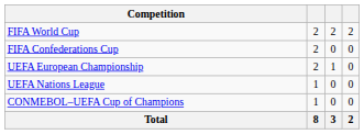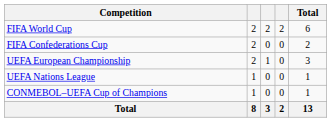 <table class="wikitable" style="width:30%; font-size:90%; text-align:center;">
 <tr>
 <th>Competition</th>
 <th></th>
 <th></th>
 <th></th>
+<th>Total</th>
 </tr>
 <tr>
 <td align=left><a href='#'>FIFA World Cup</a></td>
 <td>2</td>
 <td>2</td>
 <td>2</td>
+<td>6</td>
 </tr>
 <tr>
 <td align="left"><a href='#'>FIFA Confederations Cup</a></td>
 <td>2</td>
 <td>0</td>
 <td>0</td>
+<td>2</td>
 </tr>
 <tr>
 <td align=left><a href='#'>UEFA European Championship</a></td>
 <td>2</td>
 <td>1</td>
 <td>0</td>
+<td>3</td>
 </tr>
 <tr>
 <td align=left><a href='#'>UEFA Nations League</a></td>
 <td>1</td>
 <td>0</td>
 <td>0</td>
+<td>1</td>
 </tr>
 <tr>
 <td align="left"><a href='#'>CONMEBOL–UEFA Cup of Champions</a></td>
 <td>1</td>
 <td>0</td>
 <td>0</td>
+<td>1</td>
 </tr>
 <tr>
 <th>Total</th>
 <th>8</th>
 <th>3</th>
 <th>2</th>
+<th>13</th>
 </tr>
 </table>
